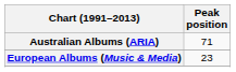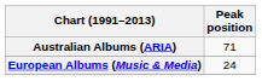 <table class="wikitable sortable plainrowheaders" style="text-align:center">
 <tr>
 <th scope="col">Chart (1991–2013)</th>
 <th scope="col">Peak<br>position</th>
 </tr>
 <tr>
 <th scope="row">Australian Albums (<a href='#'>ARIA</a>)</th>
 <td>71</td>
 </tr>
 <tr>
 </tr>
 <tr>
 </tr>
 <tr>
 </tr>
 <tr>
 </tr>
 <tr>
 <th scope="row"><a href='#'>European Albums</a> (<em><a href='#'>Music & Media</a></em>)</th>
-<td>23</td>
+<td>24</td>
 </tr>
 <tr>
 </tr>
 <tr>
 </tr>
 <tr>
 </tr>
 <tr>
 </tr>
 <tr>
 </tr>
 <tr>
 </tr>
 <tr>
 </tr>
 <tr>
 </tr>
 <tr>
 </tr>
 <tr>
 </tr>
 </table>
